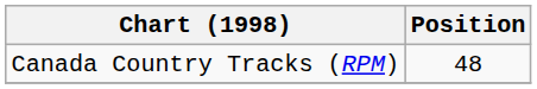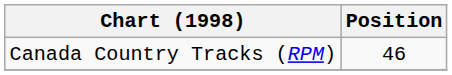 <table class="wikitable sortable">
 <tr>
 <th scope="col">Chart (1998)</th>
 <th scope="col">Position</th>
 </tr>
 <tr>
 <td>Canada Country Tracks (<em><a href='#'>RPM</a></em>)</td>
-<td align="center">48</td>
+<td align="center">46</td>
 </tr>
 <tr>
 </tr>
 </table>
